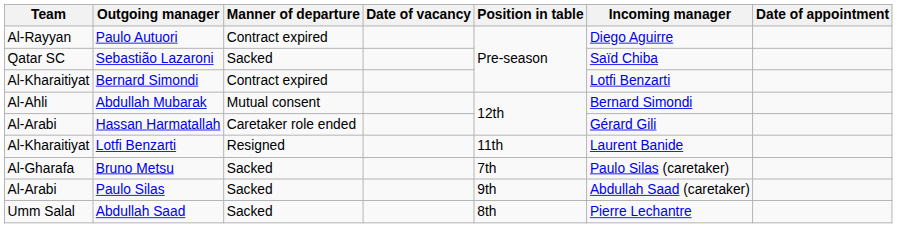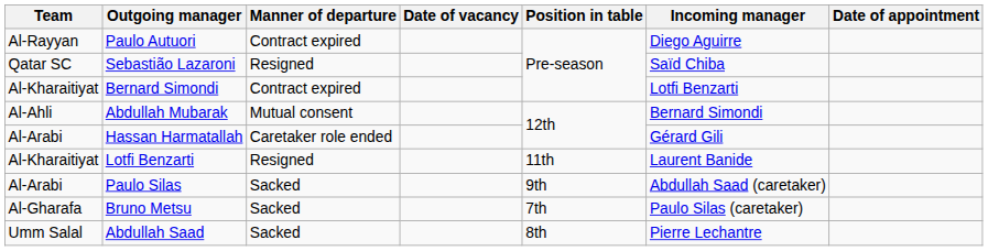 <table class="wikitable">
 <tr>
 <th>Team</th>
 <th>Outgoing manager</th>
 <th>Manner of departure</th>
 <th>Date of vacancy</th>
 <th>Position in table</th>
 <th>Incoming manager</th>
 <th>Date of appointment</th>
 </tr>
 <tr>
 <td>Al-Rayyan</td>
 <td> <a href='#'>Paulo Autuori</a></td>
 <td>Contract expired</td>
 <td></td>
 <td rowspan=3>Pre-season</td>
 <td> <a href='#'>Diego Aguirre</a></td>
 <td></td>
 </tr>
 <tr>
 <td>Qatar SC</td>
 <td> <a href='#'>Sebastião Lazaroni</a></td>
-<td>Sacked</td>
+<td>Resigned</td>
 <td></td>
 <td> <a href='#'>Saïd Chiba</a></td>
 <td></td>
 </tr>
 <tr>
 <td>Al-Kharaitiyat</td>
 <td> <a href='#'>Bernard Simondi</a></td>
 <td>Contract expired</td>
 <td></td>
 <td> <a href='#'>Lotfi Benzarti</a></td>
 <td></td>
 </tr>
 <tr>
 <td>Al-Ahli</td>
 <td> <a href='#'>Abdullah Mubarak</a></td>
 <td>Mutual consent</td>
 <td></td>
 <td rowspan=2>12th</td>
 <td> <a href='#'>Bernard Simondi</a></td>
 <td></td>
 </tr>
 <tr>
 <td>Al-Arabi</td>
 <td> <a href='#'>Hassan Harmatallah</a></td>
 <td>Caretaker role ended</td>
 <td></td>
 <td> <a href='#'>Gérard Gili</a></td>
 <td></td>
 </tr>
 <tr>
 <td>Al-Kharaitiyat</td>
 <td> <a href='#'>Lotfi Benzarti</a></td>
 <td>Resigned</td>
 <td></td>
 <td rowspan=1>11th</td>
 <td> <a href='#'>Laurent Banide</a></td>
 <td></td>
 </tr>
 <tr>
+<td>Al-Arabi</td>
+<td> <a href='#'>Paulo Silas</a></td>
+<td>Sacked</td>
+<td></td>
+<td rowspan=1>9th</td>
+<td> <a href='#'>Abdullah Saad</a> (caretaker)</td>
+<td></td>
+</tr>
+<tr>
 <td>Al-Gharafa</td>
 <td> <a href='#'>Bruno Metsu</a></td>
 <td>Sacked </td>
 <td></td>
 <td rowspan=1>7th</td>
 <td> <a href='#'>Paulo Silas</a> (caretaker)</td>
-<td></td>
-</tr>
-<tr>
-<td>Al-Arabi</td>
-<td> <a href='#'>Paulo Silas</a></td>
-<td>Sacked</td>
-<td></td>
-<td rowspan=1>9th</td>
-<td> <a href='#'>Abdullah Saad</a> (caretaker)</td>
 <td></td>
 </tr>
 <tr>
 <td>Umm Salal</td>
 <td> <a href='#'>Abdullah Saad</a></td>
 <td>Sacked</td>
 <td></td>
 <td rowspan=1>8th</td>
 <td> <a href='#'>Pierre Lechantre</a></td>
 <td></td>
 </tr>
 </table>
